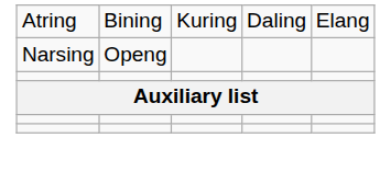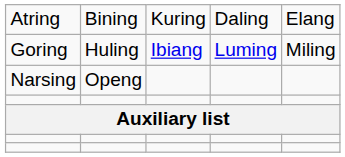 <table class="wikitable" align=right>
 <tr>
 <td>Atring</td>
 <td>Bining</td>
 <td>Kuring</td>
 <td>Daling</td>
 <td>Elang</td>
+</tr>
+<tr>
+<td>Goring</td>
+<td>Huling</td>
+<td><a href='#'>Ibiang</a></td>
+<td><a href='#'>Luming</a></td>
+<td>Miling</td>
 </tr>
 <tr>
 <td>Narsing</td>
 <td>Openg</td>
 <td></td>
 <td></td>
 <td></td>
 </tr>
 <tr>
 <td></td>
 <td></td>
 <td></td>
 <td></td>
 <td></td>
 </tr>
 <tr>
 <th colspan=5>Auxiliary list</th>
 </tr>
 <tr>
 <td></td>
 <td></td>
 <td></td>
 <td></td>
 <td></td>
 </tr>
 <tr>
 <td></td>
 <td></td>
 <td></td>
 <td></td>
 <td></td>
 </tr>
 </table>
